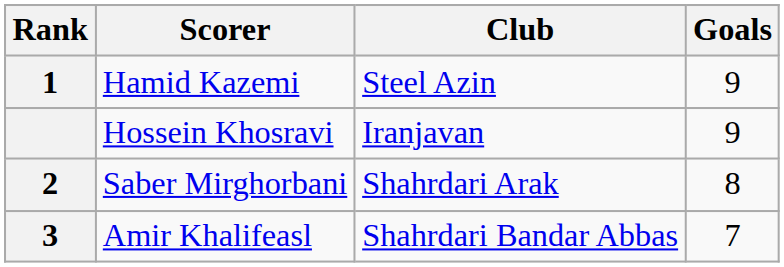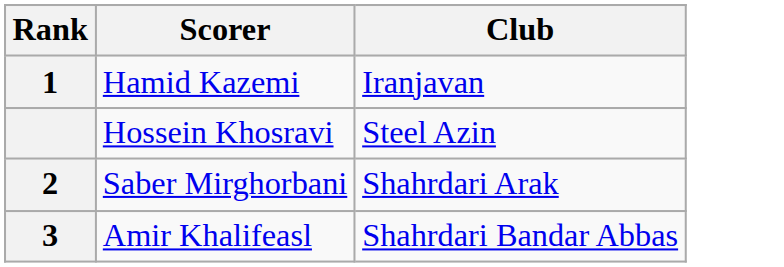 <table class="wikitable" style="text-align:center">
 <tr>
 <th>Rank</th>
 <th>Scorer</th>
 <th>Club</th>
-<th>Goals</th>
 </tr>
 <tr>
 <th>1</th>
 <td align="left"> <a href='#'>Hamid Kazemi</a></td>
-<td align="left"><a href='#'>Steel Azin</a></td>
-<td>9</td>
+<td align="left"><a href='#'>Iranjavan</a></td>
 </tr>
 <tr>
 <th></th>
 <td align="left"> <a href='#'>Hossein Khosravi</a></td>
-<td align="left"><a href='#'>Iranjavan</a></td>
-<td>9</td>
+<td align="left"><a href='#'>Steel Azin</a></td>
 </tr>
 <tr>
 <th>2</th>
 <td align="left"> <a href='#'>Saber Mirghorbani</a></td>
 <td align="left"><a href='#'>Shahrdari Arak</a></td>
-<td>8</td>
 </tr>
 <tr>
 <th>3</th>
 <td align="left"> <a href='#'>Amir Khalifeasl</a></td>
 <td align="left"><a href='#'>Shahrdari Bandar Abbas</a></td>
-<td>7</td>
 </tr>
 </table>
